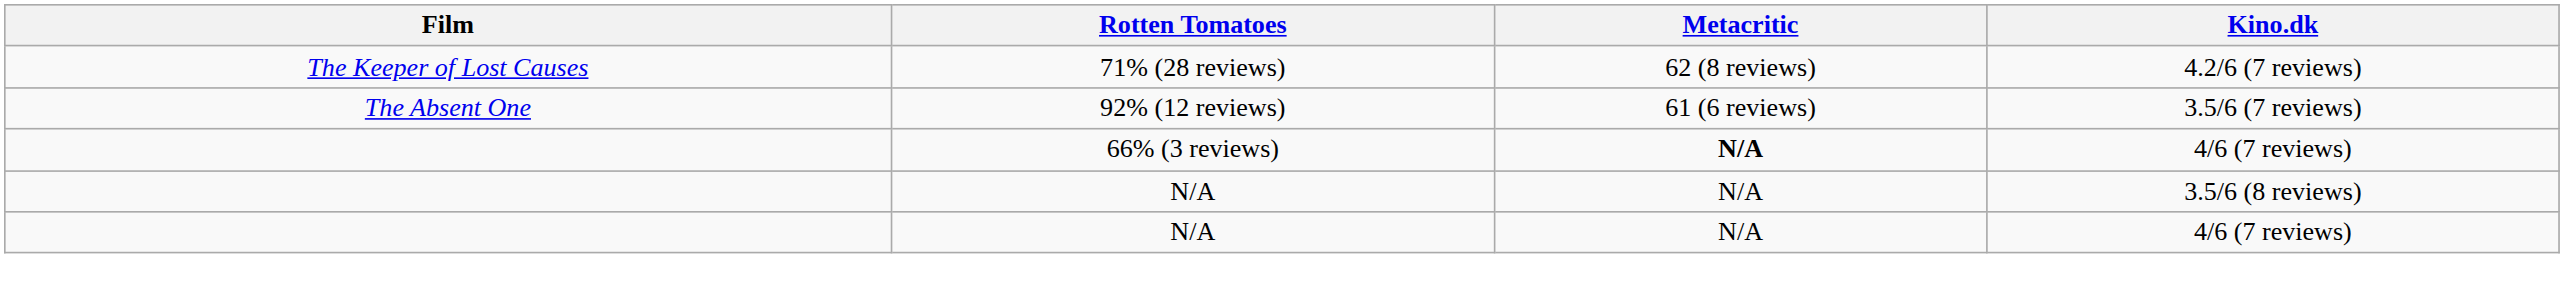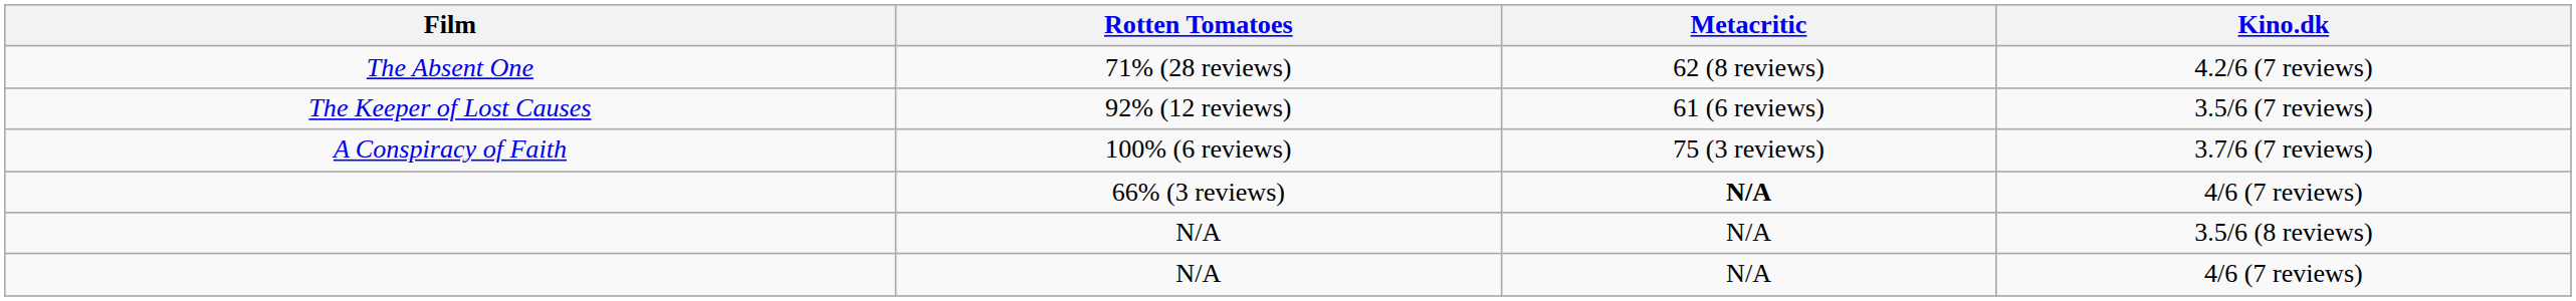 <table class="wikitable sortable" style="width:99%; text-align: center;">
 <tr>
 <th>Film</th>
 <th><a href='#'>Rotten Tomatoes</a></th>
 <th><a href='#'>Metacritic</a></th>
 <th><a href='#'>Kino.dk</a></th>
 </tr>
 <tr>
-<td><em><a href='#'>The Keeper of Lost Causes</a></em></td>
+<td><em><a href='#'>The Absent One</a></em></td>
 <td>71% (28 reviews)</td>
 <td>62 (8 reviews)</td>
 <td>4.2/6 (7 reviews)</td>
 </tr>
 <tr>
-<td><em><a href='#'>The Absent One</a></em></td>
+<td><em><a href='#'>The Keeper of Lost Causes</a></em></td>
 <td>92% (12 reviews)</td>
 <td>61 (6 reviews)</td>
 <td>3.5/6 (7 reviews)</td>
+</tr>
+<tr>
+<td><em><a href='#'>A Conspiracy of Faith</a></em></td>
+<td>100% (6 reviews)</td>
+<td>75 (3 reviews)</td>
+<td>3.7/6 (7 reviews)</td>
 </tr>
 <tr>
 <td><em></em></td>
 <td>66% (3 reviews)</td>
 <td><strong>N/A</strong></td>
 <td>4/6 (7 reviews)</td>
 </tr>
 <tr>
 <td><em></em></td>
 <td>N/A</td>
 <td>N/A</td>
 <td>3.5/6 (8 reviews)</td>
 </tr>
 <tr>
 <td><em></em></td>
 <td>N/A</td>
 <td>N/A</td>
 <td>4/6 (7 reviews)</td>
 </tr>
 </table>
